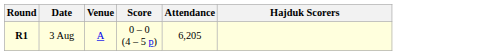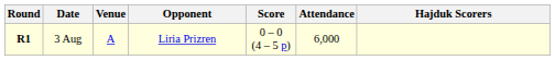 <table class="wikitable sortable" style="text-align: center; font-size:95%;">
 <tr>
 <th width="30">Round</th>
 <th width="60">Date</th>
 <th width="20">Venue</th>
+<th width="150">Opponent</th>
 <th width="60">Score</th>
 <th width="60">Attendance</th>
 <th width="250">Hajduk Scorers</th>
 </tr>
 <tr bgcolor="#ffffdd">
 <td><strong>R1</strong></td>
 <td>3 Aug</td>
 <td><a href='#'>A</a></td>
+<td><a href='#'>Liria Prizren</a></td>
 <td>0 – 0<br>(4 – 5 <a href='#'>p</a>)</td>
-<td>6,205</td>
+<td>6,000</td>
 <td></td>
 </tr>
 </table>
